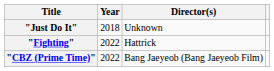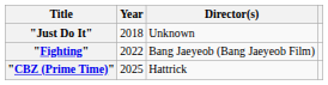 <table class="wikitable plainrowheaders">
 <tr>
 <th scope="col">Title</th>
 <th scope="col">Year</th>
 <th scope="col">Director(s)</th>
 <th scope="col"></th>
 </tr>
 <tr>
 <th scope="row">"Just Do It"</th>
 <td>2018</td>
 <td>Unknown</td>
 <td style="text-align:center"></td>
 </tr>
 <tr>
 <th scope="row">"<a href='#'>Fighting</a>"</th>
 <td>2022</td>
-<td>Hattrick</td>
+<td style="text-align:center">Bang Jaeyeob (Bang Jaeyeob Film)</td>
 <td style="text-align:center"></td>
 </tr>
 <tr>
 <th scope="row">"<a href='#'>CBZ (Prime Time)</a>"</th>
-<td>2022</td>
-<td style="text-align:center">Bang Jaeyeob (Bang Jaeyeob Film)</td>
+<td>2025</td>
+<td>Hattrick</td>
 <td style="text-align:center"></td>
 </tr>
 </table>
